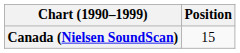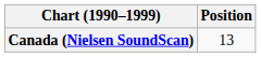 <table class="wikitable plainrowheaders">
 <tr>
 <th>Chart (1990–1999)</th>
 <th>Position</th>
 </tr>
 <tr>
 <th scope="row">Canada (<a href='#'>Nielsen SoundScan</a>)</th>
-<td align="center">15</td>
+<td align="center">13</td>
 </tr>
 </table>
